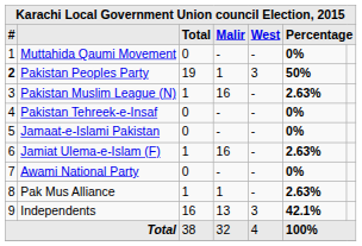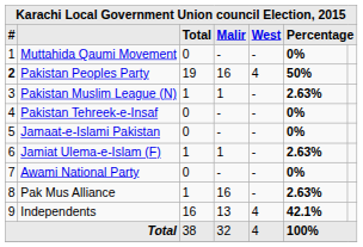 <table class="wikitable">
 <tr>
 <th ! colspan="11" style="background-color:#E9E9E9">Karachi Local Government Union council Election, 2015</th>
 </tr>
 <tr>
 <th style="background-color:#E9E9E9">#</th>
 <th style="background-color:#E9E9E9"></th>
 <th style="background-color:#E9E9E9"><strong>Total</strong></th>
 <th style="background-color:#E9E9E9"><a href='#'><strong>Malir</strong></a></th>
 <th style="background-color:#E9E9E9"><a href='#'><strong>West</strong></a></th>
 <th style="background-color:#E9E9E9" colspan=2>Percentage</th>
 </tr>
 <tr>
 <td>1</td>
 <td> <a href='#'>Muttahida Qaumi Movement</a></td>
 <td>0</td>
 <td>-</td>
 <td>-</td>
 <td><strong>0%</strong></td>
 <td></td>
 </tr>
 <tr>
 <td><strong>2</strong></td>
 <td align=left> <a href='#'>Pakistan Peoples Party</a></td>
 <td>19</td>
-<td>1</td>
-<td>3</td>
+<td>16</td>
+<td>4</td>
 <td><strong>50%</strong></td>
 <td></td>
 </tr>
 <tr>
 <td>3</td>
 <td><a href='#'>Pakistan Muslim League (N)</a></td>
 <td>1</td>
-<td>16</td>
+<td>1</td>
 <td>-</td>
 <td><strong>2.63%</strong></td>
 <td></td>
 </tr>
 <tr>
 <td>4</td>
 <td> <a href='#'>Pakistan Tehreek-e-Insaf</a></td>
 <td>0</td>
 <td>-</td>
 <td>-</td>
 <td><strong>0%</strong></td>
 <td></td>
 </tr>
 <tr>
 <td>5</td>
 <td> <a href='#'>Jamaat-e-Islami Pakistan</a></td>
 <td>0</td>
 <td>-</td>
 <td>-</td>
 <td><strong>0%</strong></td>
 <td></td>
 </tr>
 <tr>
 <td>6</td>
 <td> <a href='#'>Jamiat Ulema-e-Islam (F)</a></td>
 <td>1</td>
-<td>16</td>
+<td>1</td>
 <td>-</td>
 <td><strong>2.63%</strong></td>
 <td></td>
 </tr>
 <tr>
 <td>7</td>
 <td> <a href='#'>Awami National Party</a></td>
 <td>0</td>
 <td>-</td>
 <td>-</td>
 <td><strong>0%</strong></td>
 <td></td>
 </tr>
 <tr>
 <td>8</td>
 <td>Pak Mus Alliance</td>
 <td>1</td>
-<td>1</td>
+<td>16</td>
 <td>-</td>
 <td><strong>2.63%</strong></td>
 <td></td>
 </tr>
 <tr>
 <td>9</td>
 <td>Independents</td>
 <td>16</td>
 <td>13</td>
-<td>3</td>
+<td>4</td>
 <td><strong>42.1%</strong></td>
 <td></td>
 </tr>
 <tr style="border: 1px solid black; background: #E9E9E9;">
 <td colspan="2" align=right><strong><em>Total</em></strong></td>
 <td>38</td>
 <td>32</td>
 <td>4</td>
 <td colspan="2"><strong>100%</strong></td>
 </tr>
 <tr>
 </tr>
 </table>
